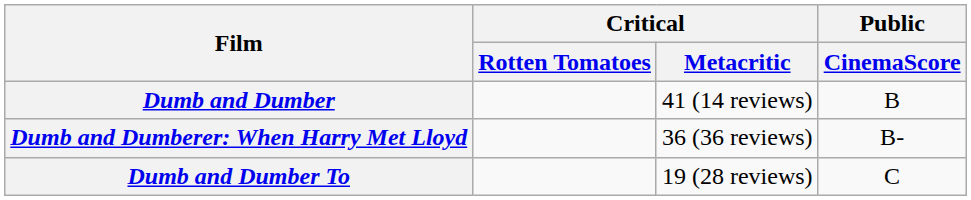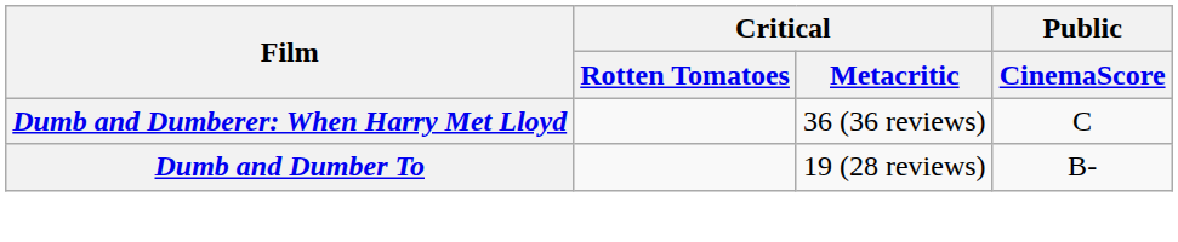 <table class="wikitable plainrowheaders sortable" style="text-align: center;">
 <tr>
 <th scope="col" rowspan="2">Film</th>
 <th scope="col" colspan="2">Critical</th>
 <th scope="col">Public</th>
 </tr>
 <tr>
 <th scope="col"><a href='#'>Rotten Tomatoes</a></th>
 <th scope="col"><a href='#'>Metacritic</a></th>
 <th scope="col"><a href='#'>CinemaScore</a></th>
 </tr>
 <tr>
-<th scope="row"><em><a href='#'>Dumb and Dumber</a></em></th>
-<td></td>
-<td>41 (14 reviews)</td>
-<td>B</td>
-</tr>
-<tr>
 <th scope="row"><em><a href='#'>Dumb and Dumberer: When Harry Met Lloyd</a></em></th>
 <td></td>
 <td>36 (36 reviews)</td>
-<td>B-</td>
+<td>C</td>
 </tr>
 <tr>
 <th scope="row"><em><a href='#'>Dumb and Dumber To</a></em></th>
 <td></td>
 <td>19 (28 reviews)</td>
-<td>C</td>
+<td>B-</td>
 </tr>
 </table>
